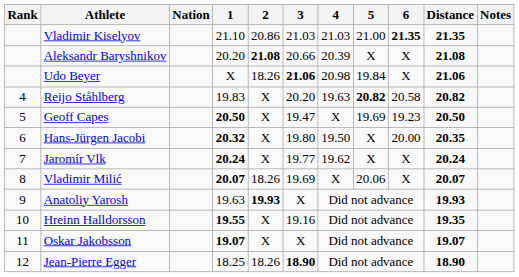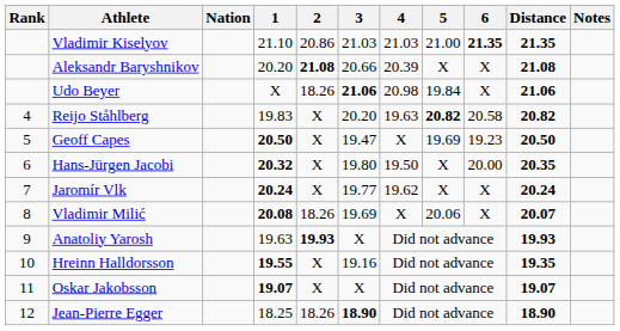 <table class="wikitable sortable" style=" text-align:center">
 <tr>
 <th>Rank</th>
 <th>Athlete</th>
 <th>Nation</th>
 <th>1</th>
 <th>2</th>
 <th>3</th>
 <th>4</th>
 <th>5</th>
 <th>6</th>
 <th>Distance</th>
 <th>Notes</th>
 </tr>
 <tr>
 <td></td>
 <td align=left><a href='#'>Vladimir Kiselyov</a></td>
 <td align=left></td>
 <td>21.10</td>
 <td>20.86</td>
 <td>21.03</td>
 <td>21.03</td>
 <td>21.00</td>
 <td><strong>21.35</strong> </td>
 <td><strong>21.35</strong></td>
 <td></td>
 </tr>
 <tr>
 <td></td>
 <td align=left><a href='#'>Aleksandr Baryshnikov</a></td>
 <td align=left></td>
 <td>20.20</td>
 <td><strong>21.08</strong></td>
 <td>20.66</td>
 <td>20.39</td>
 <td data-sort-value=1.00>X</td>
 <td data-sort-value=1.00>X</td>
 <td><strong>21.08</strong></td>
 <td></td>
 </tr>
 <tr>
 <td></td>
 <td align=left><a href='#'>Udo Beyer</a></td>
 <td align=left></td>
 <td data-sort-value=1.00>X</td>
 <td>18.26</td>
 <td><strong>21.06</strong></td>
 <td>20.98</td>
 <td>19.84</td>
 <td data-sort-value=1.00>X</td>
 <td><strong>21.06</strong></td>
 <td></td>
 </tr>
 <tr>
 <td>4</td>
 <td align=left><a href='#'>Reijo Ståhlberg</a></td>
 <td align=left></td>
 <td>19.83</td>
 <td data-sort-value=1.00>X</td>
 <td>20.20</td>
 <td>19.63</td>
 <td><strong>20.82</strong></td>
 <td>20.58</td>
 <td><strong>20.82</strong></td>
 <td></td>
 </tr>
 <tr>
 <td>5</td>
 <td align=left><a href='#'>Geoff Capes</a></td>
 <td align=left></td>
 <td><strong>20.50</strong></td>
 <td data-sort-value=1.00>X</td>
 <td>19.47</td>
 <td data-sort-value=1.00>X</td>
 <td>19.69</td>
 <td>19.23</td>
 <td><strong>20.50</strong></td>
 <td></td>
 </tr>
 <tr>
 <td>6</td>
 <td align=left><a href='#'>Hans-Jürgen Jacobi</a></td>
 <td align=left></td>
 <td><strong>20.32</strong></td>
 <td data-sort-value=1.00>X</td>
 <td>19.80</td>
 <td>19.50</td>
 <td data-sort-value=1.00>X</td>
 <td>20.00</td>
 <td><strong>20.35</strong></td>
 <td></td>
 </tr>
 <tr>
 <td>7</td>
 <td align=left><a href='#'>Jaromír Vlk</a></td>
 <td align=left></td>
 <td><strong>20.24</strong></td>
 <td data-sort-value=1.00>X</td>
 <td>19.77</td>
 <td>19.62</td>
 <td data-sort-value=1.00>X</td>
 <td data-sort-value=1.00>X</td>
 <td><strong>20.24</strong></td>
 <td></td>
 </tr>
 <tr>
 <td>8</td>
 <td align=left><a href='#'>Vladimir Milić</a></td>
 <td align=left></td>
-<td><strong>20.07</strong></td>
+<td><strong>20.08</strong></td>
 <td>18.26</td>
 <td>19.69</td>
 <td data-sort-value=1.00>X</td>
 <td>20.06</td>
 <td data-sort-value=1.00>X</td>
 <td><strong>20.07</strong></td>
 <td></td>
 </tr>
 <tr>
 <td>9</td>
 <td align=left><a href='#'>Anatoliy Yarosh</a></td>
 <td align=left></td>
 <td>19.63</td>
 <td><strong>19.93</strong></td>
 <td data-sort-value=1.00>X</td>
 <td colspan=3 data-sort-value=0.00>Did not advance</td>
 <td><strong>19.93</strong></td>
 <td></td>
 </tr>
 <tr>
 <td>10</td>
 <td align=left><a href='#'>Hreinn Halldorsson</a></td>
 <td align=left></td>
 <td><strong>19.55</strong></td>
 <td data-sort-value=1.00>X</td>
 <td>19.16</td>
 <td colspan=3 data-sort-value=0.00>Did not advance</td>
 <td><strong>19.35</strong></td>
 <td></td>
 </tr>
 <tr>
 <td>11</td>
 <td align=left><a href='#'>Oskar Jakobsson</a></td>
 <td align=left></td>
 <td><strong>19.07</strong></td>
 <td data-sort-value=1.00>X</td>
 <td data-sort-value=1.00>X</td>
 <td colspan=3 data-sort-value=0.00>Did not advance</td>
 <td><strong>19.07</strong></td>
 <td></td>
 </tr>
 <tr>
 <td>12</td>
 <td align=left><a href='#'>Jean-Pierre Egger</a></td>
 <td align=left></td>
 <td>18.25</td>
 <td>18.26</td>
 <td><strong>18.90</strong></td>
 <td colspan=3 data-sort-value=0.00>Did not advance</td>
 <td><strong>18.90</strong></td>
 <td></td>
 </tr>
 </table>
